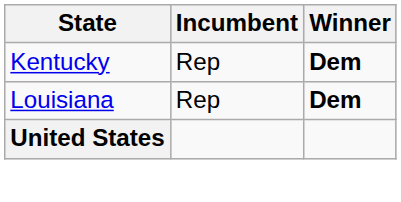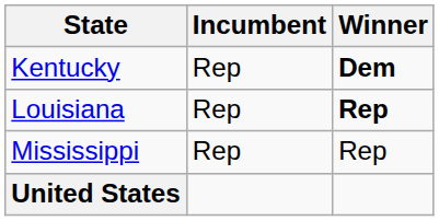 <table class="wikitable sortable">
 <tr>
 <th>State</th>
 <th>Incumbent</th>
 <th>Winner</th>
 </tr>
 <tr>
 <td><a href='#'>Kentucky</a></td>
 <td>Rep</td>
 <td><strong>Dem</strong></td>
 </tr>
 <tr>
 <td><a href='#'>Louisiana</a></td>
 <td>Rep</td>
-<td><strong>Dem</strong></td>
+<td><strong>Rep</strong></td>
+</tr>
+<tr>
+<td><a href='#'>Mississippi</a></td>
+<td>Rep</td>
+<td>Rep</td>
 </tr>
 <tr class="sortbottom" |>
 <th>United States</th>
 <td></td>
 <td></td>
 </tr>
 </table>
